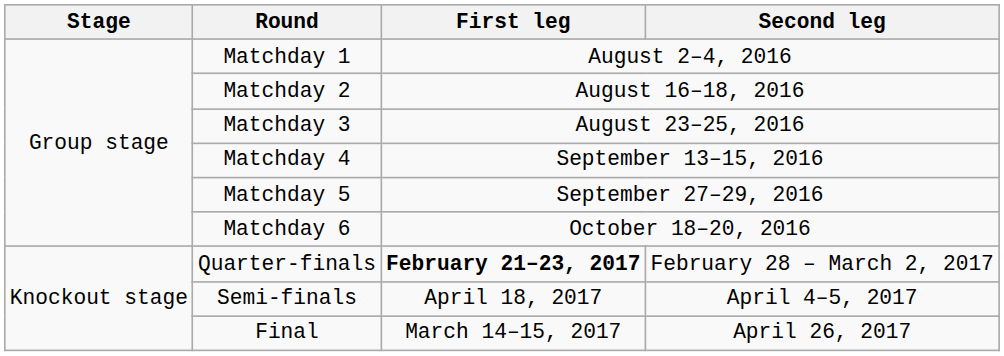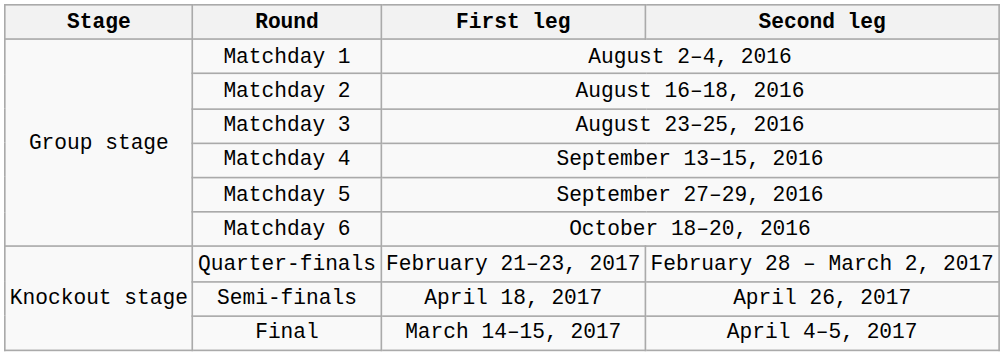 <table class="wikitable" style="text-align:center">
 <tr>
 <th>Stage</th>
 <th>Round</th>
 <th>First leg</th>
 <th>Second leg</th>
 </tr>
 <tr>
 <td rowspan=6>Group stage</td>
 <td>Matchday 1</td>
 <td colspan=2>August 2–4, 2016</td>
 </tr>
 <tr>
 <td>Matchday 2</td>
 <td colspan=2>August 16–18, 2016</td>
 </tr>
 <tr>
 <td>Matchday 3</td>
 <td colspan=2>August 23–25, 2016</td>
 </tr>
 <tr>
 <td>Matchday 4</td>
 <td colspan=2>September 13–15, 2016</td>
 </tr>
 <tr>
 <td>Matchday 5</td>
 <td colspan=2>September 27–29, 2016</td>
 </tr>
 <tr>
 <td>Matchday 6</td>
 <td colspan=2>October 18–20, 2016</td>
 </tr>
 <tr>
 <td rowspan=3>Knockout stage</td>
 <td>Quarter-finals</td>
-<td><strong>February 21–23, 2017</strong></td>
+<td>February 21–23, 2017</td>
 <td>February 28 – March 2, 2017</td>
 </tr>
 <tr>
 <td>Semi-finals</td>
 <td>April 18, 2017</td>
-<td>April 4–5, 2017</td>
+<td>April 26, 2017</td>
 </tr>
 <tr>
 <td>Final</td>
 <td>March 14–15, 2017</td>
-<td>April 26, 2017</td>
+<td>April 4–5, 2017</td>
 </tr>
 </table>
